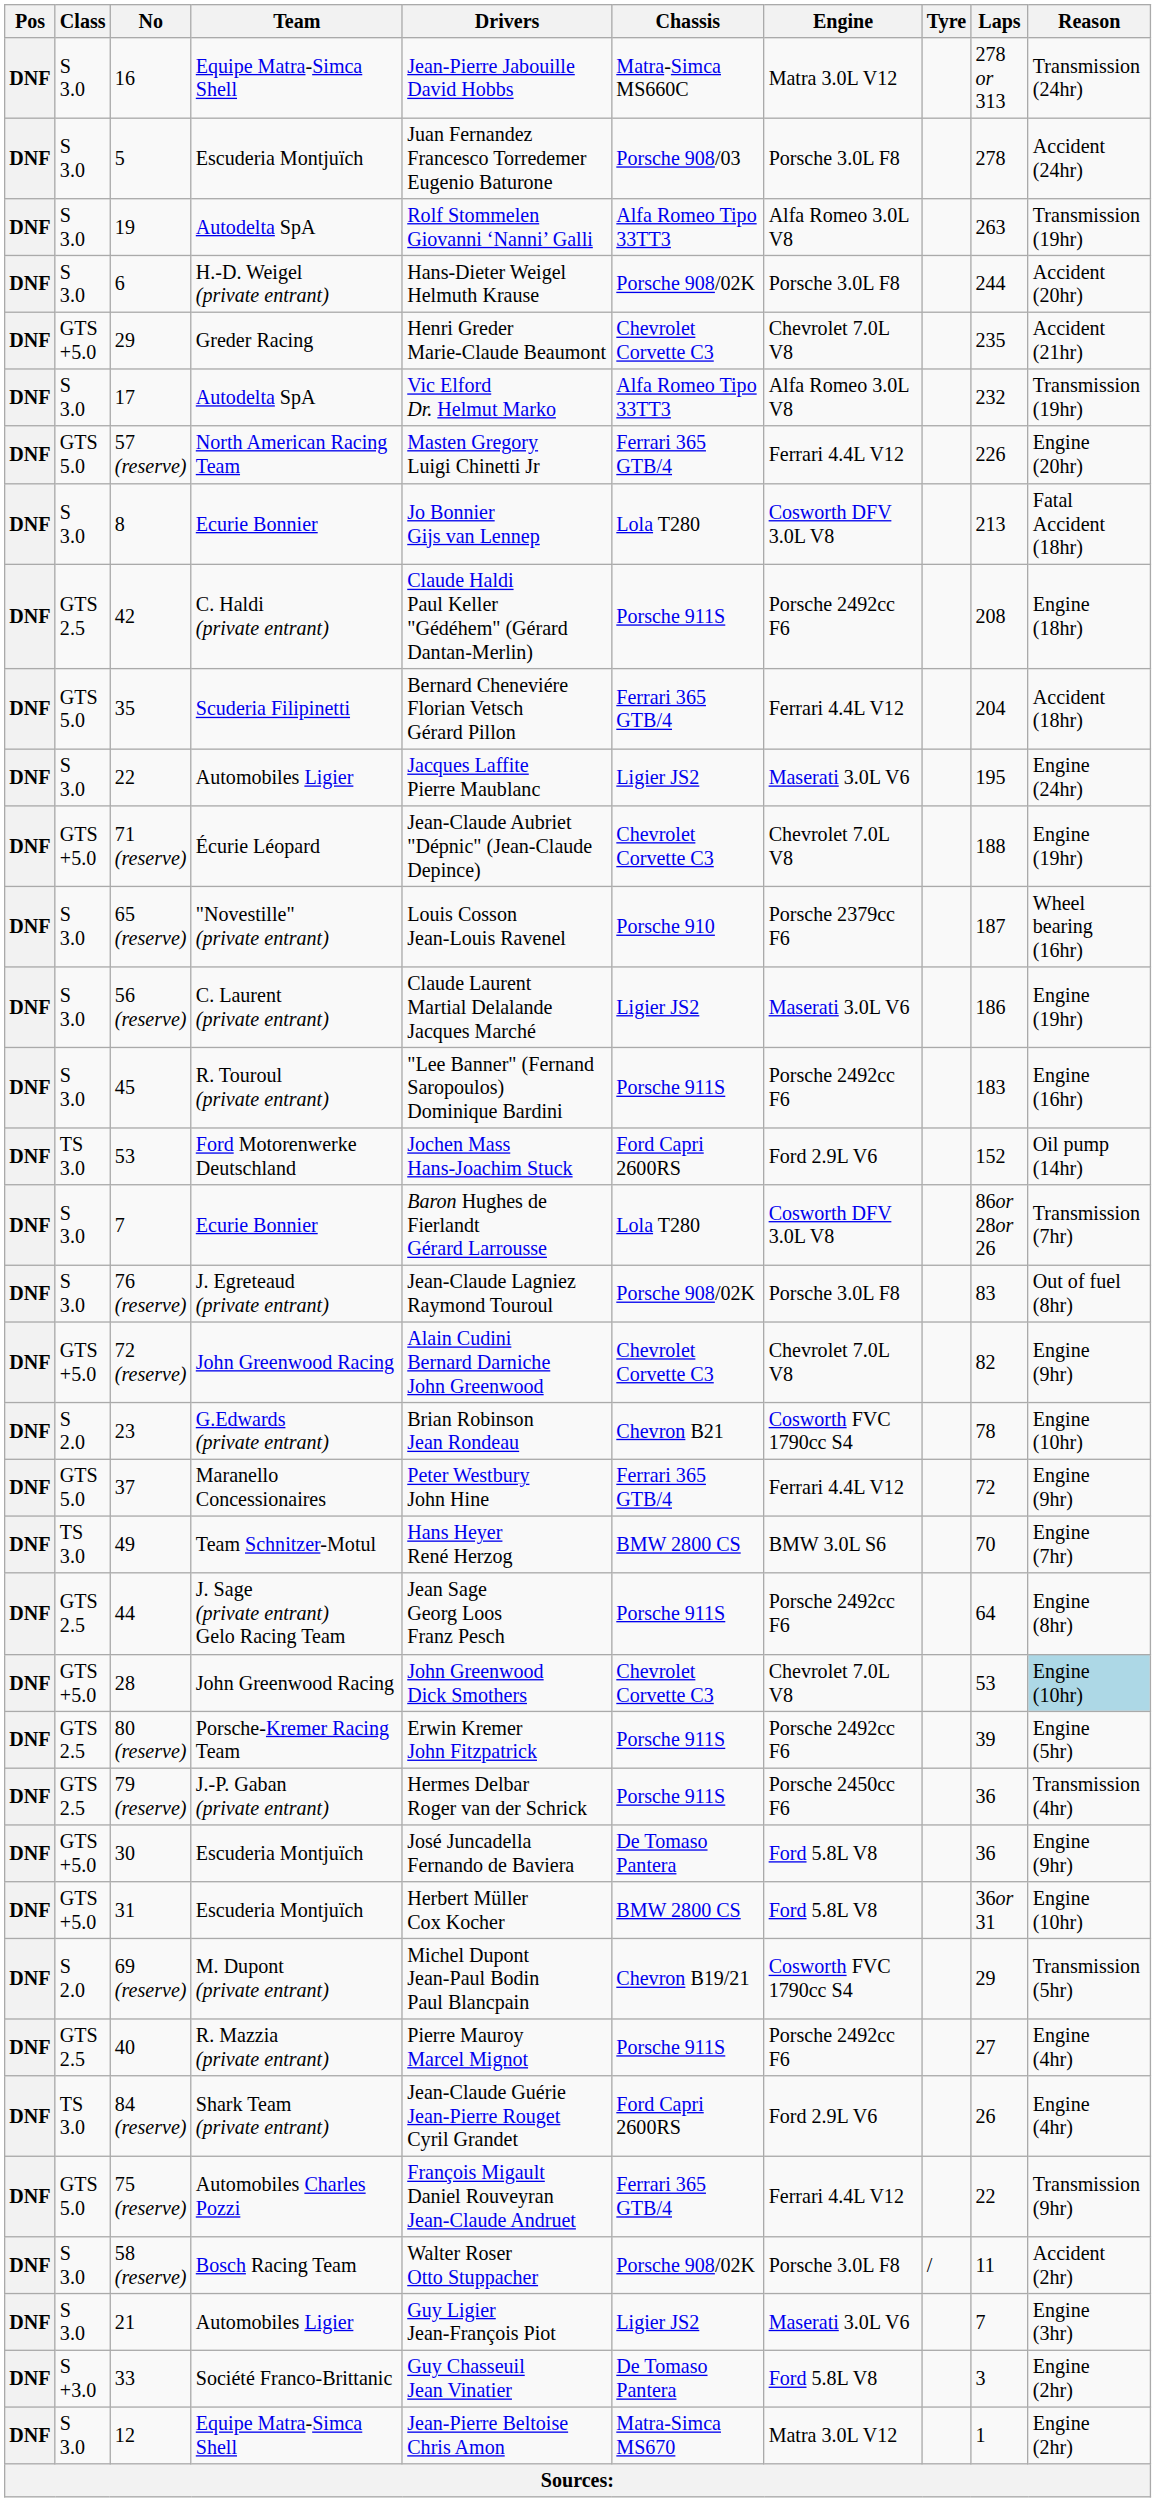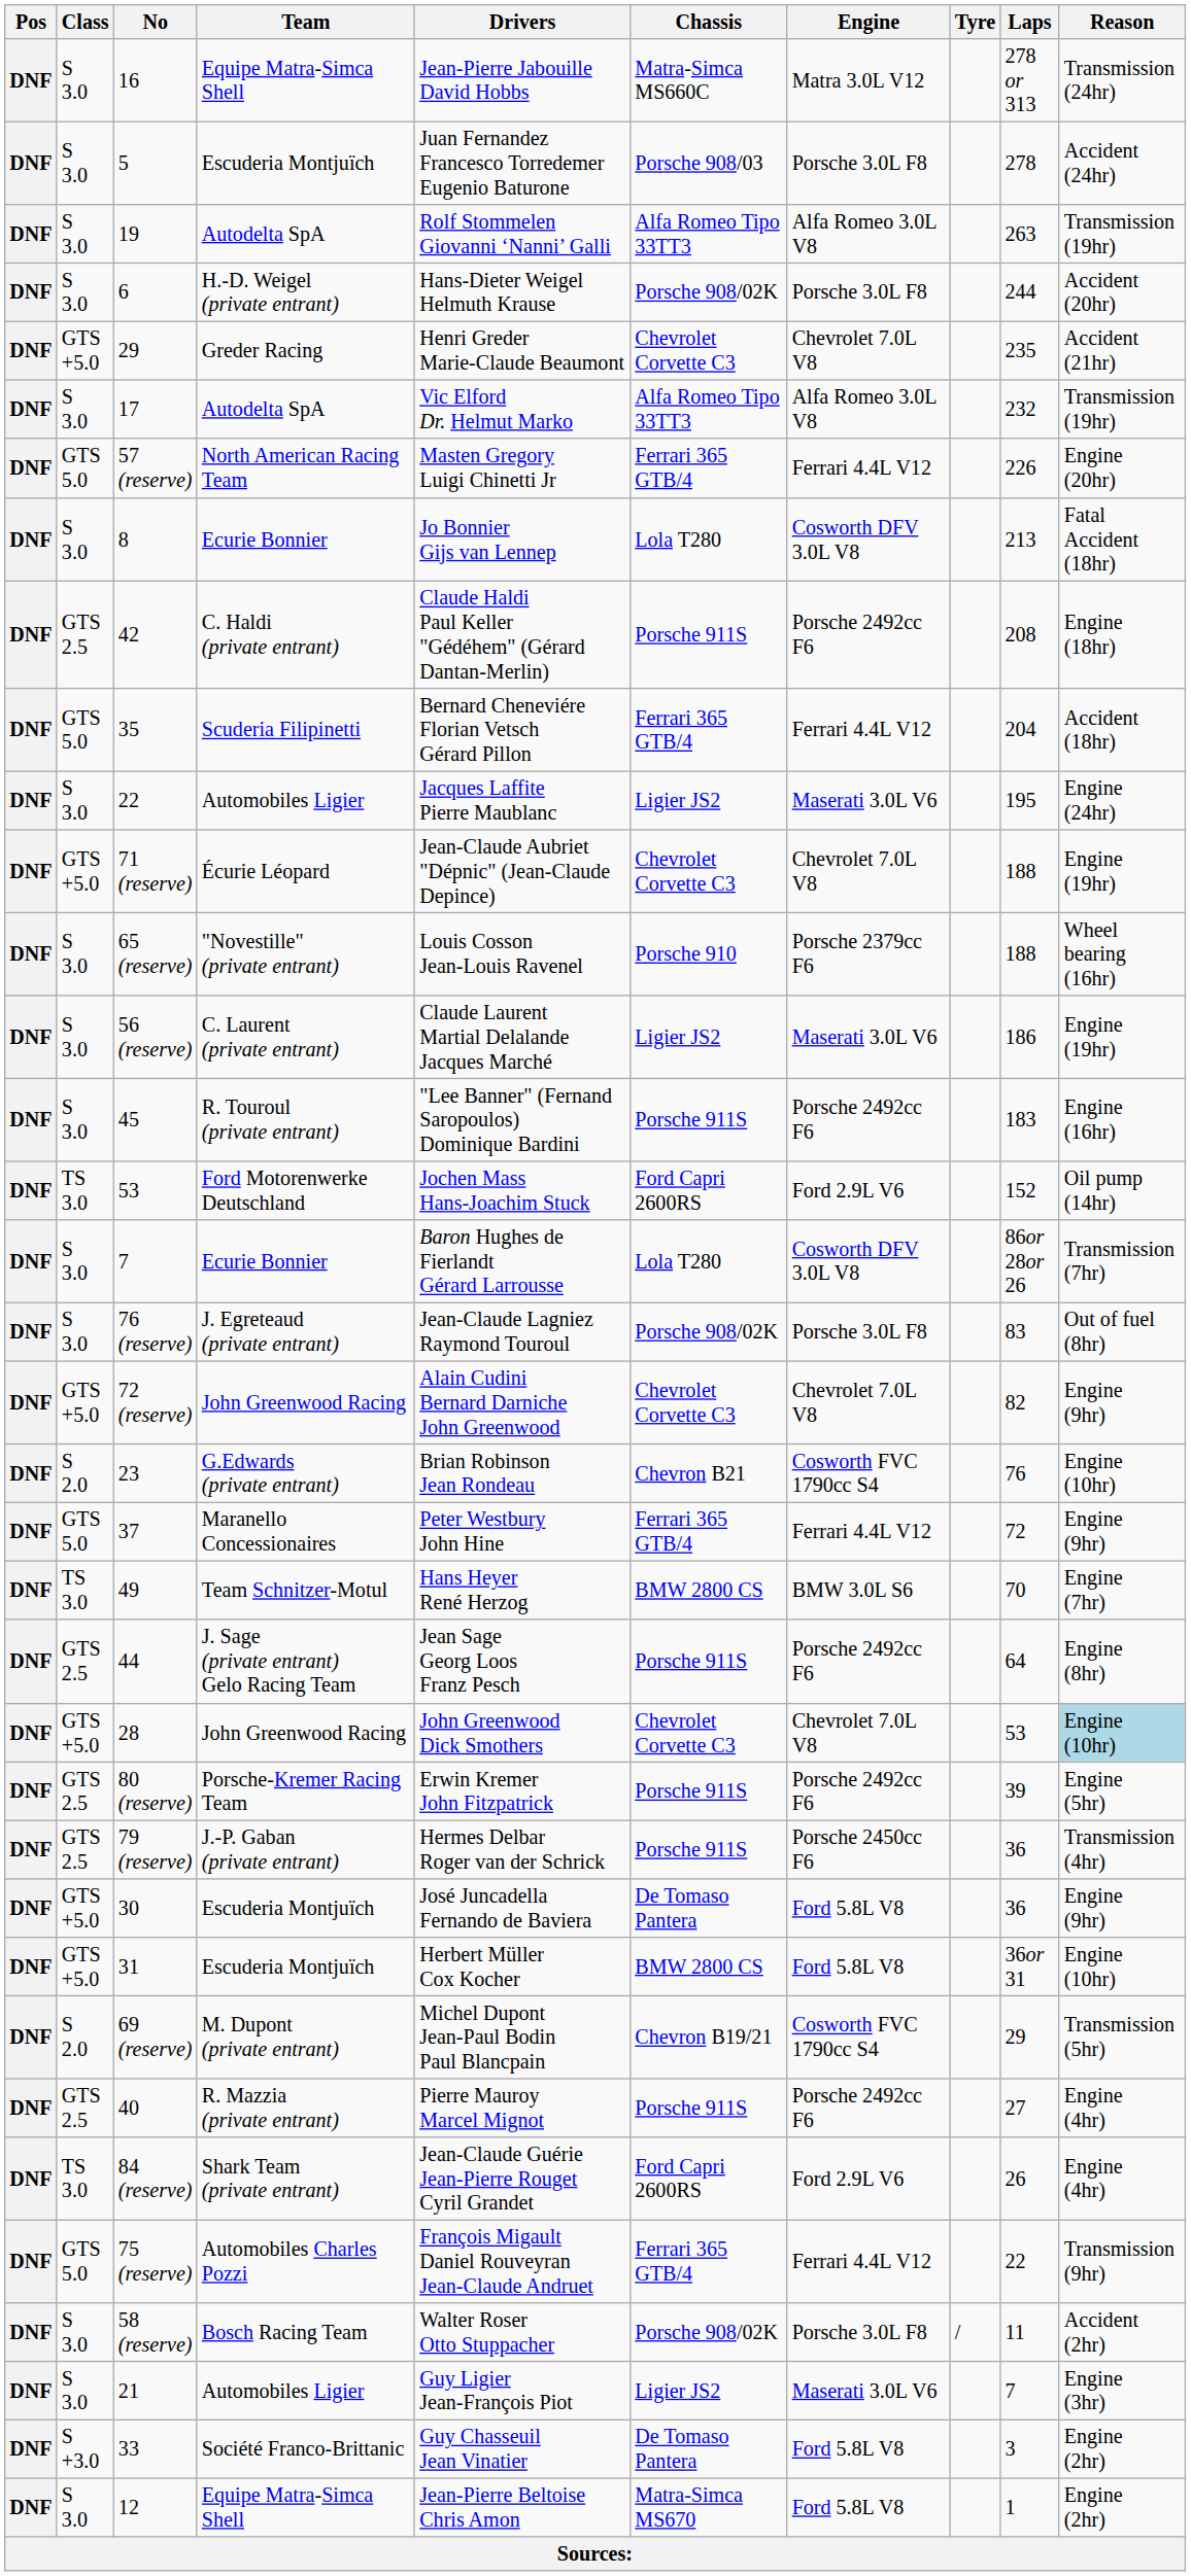 <table class="wikitable" style="font-size: 95%;">
 <tr>
 <th>Pos</th>
 <th>Class</th>
 <th>No</th>
 <th>Team</th>
 <th>Drivers</th>
 <th>Chassis</th>
 <th>Engine</th>
 <th>Tyre</th>
 <th>Laps</th>
 <th>Reason</th>
 </tr>
 <tr>
 <th>DNF</th>
 <td>S<br>3.0</td>
 <td>16</td>
 <td> <a href='#'>Equipe Matra</a>-<a href='#'>Simca</a> <a href='#'>Shell</a></td>
 <td> <a href='#'>Jean-Pierre Jabouille</a><br> <a href='#'>David Hobbs</a></td>
 <td><a href='#'>Matra</a>-<a href='#'>Simca</a> MS660C</td>
 <td>Matra 3.0L V12</td>
 <td></td>
 <td>278 <em>or</em><br>313</td>
 <td>Transmission<br> (24hr)</td>
 </tr>
 <tr>
 <th>DNF</th>
 <td>S<br>3.0</td>
 <td>5</td>
 <td> Escuderia Montjuïch</td>
 <td> Juan Fernandez<br> Francesco Torredemer<br> Eugenio Baturone</td>
 <td><a href='#'>Porsche 908</a>/03</td>
 <td>Porsche 3.0L F8</td>
 <td></td>
 <td>278</td>
 <td>Accident<br> (24hr)</td>
 </tr>
 <tr>
 <th>DNF</th>
 <td>S<br>3.0</td>
 <td>19</td>
 <td> <a href='#'>Autodelta</a> SpA</td>
 <td> <a href='#'>Rolf Stommelen</a><br> <a href='#'>Giovanni ‘Nanni’ Galli</a></td>
 <td><a href='#'>Alfa Romeo Tipo 33TT3</a></td>
 <td>Alfa Romeo 3.0L V8</td>
 <td></td>
 <td>263</td>
 <td>Transmission<br> (19hr)</td>
 </tr>
 <tr>
 <th>DNF</th>
 <td>S<br>3.0</td>
 <td>6</td>
 <td> H.-D. Weigel<br><em>(private entrant)</em></td>
 <td> Hans-Dieter Weigel<br> Helmuth Krause</td>
 <td><a href='#'>Porsche 908</a>/02K</td>
 <td>Porsche 3.0L F8</td>
 <td></td>
 <td>244</td>
 <td>Accident<br> (20hr)</td>
 </tr>
 <tr>
 <th>DNF</th>
 <td>GTS<br>+5.0</td>
 <td>29</td>
 <td> Greder Racing</td>
 <td> Henri Greder<br> Marie-Claude Beaumont</td>
 <td><a href='#'>Chevrolet Corvette C3</a></td>
 <td>Chevrolet 7.0L V8</td>
 <td></td>
 <td>235</td>
 <td>Accident<br> (21hr)</td>
 </tr>
 <tr>
 <th>DNF</th>
 <td>S<br>3.0</td>
 <td>17</td>
 <td> <a href='#'>Autodelta</a> SpA</td>
 <td> <a href='#'>Vic Elford</a><br> <em>Dr.</em> <a href='#'>Helmut Marko</a></td>
 <td><a href='#'>Alfa Romeo Tipo 33TT3</a></td>
 <td>Alfa Romeo 3.0L V8</td>
 <td></td>
 <td>232</td>
 <td>Transmission<br> (19hr)</td>
 </tr>
 <tr>
 <th>DNF</th>
 <td>GTS<br>5.0</td>
 <td>57<br><em>(reserve)</em></td>
 <td> <a href='#'>North American Racing Team</a></td>
 <td> <a href='#'>Masten Gregory</a><br> Luigi Chinetti Jr</td>
 <td><a href='#'>Ferrari 365 GTB/4</a></td>
 <td>Ferrari 4.4L V12</td>
 <td></td>
 <td>226</td>
 <td>Engine<br> (20hr)</td>
 </tr>
 <tr>
 <th>DNF</th>
 <td>S<br>3.0</td>
 <td>8</td>
 <td> <a href='#'>Ecurie Bonnier</a></td>
 <td> <a href='#'>Jo Bonnier</a><br> <a href='#'>Gijs van Lennep</a></td>
 <td><a href='#'>Lola</a> T280</td>
 <td><a href='#'>Cosworth DFV</a> 3.0L V8</td>
 <td></td>
 <td>213</td>
 <td>Fatal Accident<br> (18hr)</td>
 </tr>
 <tr>
 <th>DNF</th>
 <td>GTS<br>2.5</td>
 <td>42</td>
 <td> C. Haldi<br><em>(private entrant)</em></td>
 <td> <a href='#'>Claude Haldi</a><br> Paul Keller<br> "Gédéhem" (Gérard Dantan-Merlin)</td>
 <td><a href='#'>Porsche 911S</a></td>
 <td>Porsche 2492cc F6</td>
 <td></td>
 <td>208</td>
 <td>Engine<br> (18hr)</td>
 </tr>
 <tr>
 <th>DNF</th>
 <td>GTS<br>5.0</td>
 <td>35</td>
 <td> <a href='#'>Scuderia Filipinetti</a></td>
 <td> Bernard Cheneviére<br> Florian Vetsch<br> Gérard Pillon</td>
 <td><a href='#'>Ferrari 365 GTB/4</a></td>
 <td>Ferrari 4.4L V12</td>
 <td></td>
 <td>204</td>
 <td>Accident<br> (18hr)</td>
 </tr>
 <tr>
 <th>DNF</th>
 <td>S<br>3.0</td>
 <td>22</td>
 <td> Automobiles <a href='#'>Ligier</a></td>
 <td> <a href='#'>Jacques Laffite</a><br> Pierre Maublanc</td>
 <td><a href='#'>Ligier JS2</a></td>
 <td><a href='#'>Maserati</a> 3.0L V6</td>
 <td></td>
 <td>195</td>
 <td>Engine<br> (24hr)</td>
 </tr>
 <tr>
 <th>DNF</th>
 <td>GTS<br>+5.0</td>
 <td>71<br><em>(reserve)</em></td>
 <td> Écurie Léopard</td>
 <td> Jean-Claude Aubriet<br> "Dépnic" (Jean-Claude Depince)</td>
 <td><a href='#'>Chevrolet Corvette C3</a></td>
 <td>Chevrolet 7.0L V8</td>
 <td></td>
 <td>188</td>
 <td>Engine<br> (19hr)</td>
 </tr>
 <tr>
 <th>DNF</th>
 <td>S<br>3.0</td>
 <td>65<br><em>(reserve)</em></td>
 <td> "Novestille"<br><em>(private entrant)</em></td>
 <td> Louis Cosson<br> Jean-Louis Ravenel</td>
 <td><a href='#'>Porsche 910</a></td>
 <td>Porsche 2379cc F6</td>
 <td></td>
-<td>187</td>
+<td>188</td>
 <td>Wheel bearing<br> (16hr)</td>
 </tr>
 <tr>
 <th>DNF</th>
 <td>S<br>3.0</td>
 <td>56<br><em>(reserve)</em></td>
 <td> C. Laurent<br><em>(private entrant)</em></td>
 <td> Claude Laurent<br> Martial Delalande<br> Jacques Marché</td>
 <td><a href='#'>Ligier JS2</a></td>
 <td><a href='#'>Maserati</a> 3.0L V6</td>
 <td></td>
 <td>186</td>
 <td>Engine<br> (19hr)</td>
 </tr>
 <tr>
 <th>DNF</th>
 <td>S<br>3.0</td>
 <td>45</td>
 <td> R. Touroul<br><em>(private entrant)</em></td>
 <td> "Lee Banner" (Fernand Saropoulos)<br> Dominique Bardini</td>
 <td><a href='#'>Porsche 911S</a></td>
 <td>Porsche 2492cc F6</td>
 <td></td>
 <td>183</td>
 <td>Engine<br> (16hr)</td>
 </tr>
 <tr>
 <th>DNF</th>
 <td>TS<br>3.0</td>
 <td>53</td>
 <td> <a href='#'>Ford</a> Motorenwerke Deutschland</td>
 <td> <a href='#'>Jochen Mass</a><br> <a href='#'>Hans-Joachim Stuck</a></td>
 <td><a href='#'>Ford Capri</a> 2600RS</td>
 <td>Ford 2.9L V6</td>
 <td></td>
 <td>152</td>
 <td>Oil pump<br> (14hr)</td>
 </tr>
 <tr>
 <th>DNF</th>
 <td>S<br>3.0</td>
 <td>7</td>
 <td> <a href='#'>Ecurie Bonnier</a></td>
 <td> <em>Baron</em> Hughes de Fierlandt<br> <a href='#'>Gérard Larrousse</a></td>
 <td><a href='#'>Lola</a> T280</td>
 <td><a href='#'>Cosworth DFV</a> 3.0L V8</td>
 <td></td>
 <td>86<em>or</em><br>28<em>or</em><br>26</td>
 <td>Transmission<br> (7hr)</td>
 </tr>
 <tr>
 <th>DNF</th>
 <td>S<br>3.0</td>
 <td>76<br><em>(reserve)</em></td>
 <td> J. Egreteaud<br><em>(private entrant)</em></td>
 <td> Jean-Claude Lagniez<br> Raymond Touroul</td>
 <td><a href='#'>Porsche 908</a>/02K</td>
 <td>Porsche 3.0L F8</td>
 <td></td>
 <td>83</td>
 <td>Out of fuel<br> (8hr)</td>
 </tr>
 <tr>
 <th>DNF</th>
 <td>GTS<br>+5.0</td>
 <td>72<br><em>(reserve)</em></td>
 <td> <a href='#'>John Greenwood Racing</a></td>
 <td> <a href='#'>Alain Cudini</a><br> <a href='#'>Bernard Darniche</a><br> <a href='#'>John Greenwood</a></td>
 <td><a href='#'>Chevrolet Corvette C3</a></td>
 <td>Chevrolet 7.0L V8</td>
 <td></td>
 <td>82</td>
 <td>Engine<br> (9hr)</td>
 </tr>
 <tr>
 <th>DNF</th>
 <td>S<br>2.0</td>
 <td>23</td>
 <td> <a href='#'>G.Edwards</a><br><em>(private entrant)</em></td>
 <td> Brian Robinson<br> <a href='#'>Jean Rondeau</a></td>
 <td><a href='#'>Chevron</a> B21</td>
 <td><a href='#'>Cosworth</a> FVC 1790cc S4</td>
 <td></td>
-<td>78</td>
+<td>76</td>
 <td>Engine<br> (10hr)</td>
 </tr>
 <tr>
 <th>DNF</th>
 <td>GTS<br>5.0</td>
 <td>37</td>
 <td> Maranello Concessionaires</td>
 <td> <a href='#'>Peter Westbury</a><br> John Hine</td>
 <td><a href='#'>Ferrari 365 GTB/4</a></td>
 <td>Ferrari 4.4L V12</td>
 <td></td>
 <td>72</td>
 <td>Engine<br> (9hr)</td>
 </tr>
 <tr>
 <th>DNF</th>
 <td>TS<br>3.0</td>
 <td>49</td>
 <td> Team <a href='#'>Schnitzer</a>-Motul</td>
 <td> <a href='#'>Hans Heyer</a><br> René Herzog</td>
 <td><a href='#'>BMW 2800 CS</a></td>
 <td>BMW 3.0L S6</td>
 <td></td>
 <td>70</td>
 <td>Engine<br> (7hr)</td>
 </tr>
 <tr>
 <th>DNF</th>
 <td>GTS<br>2.5</td>
 <td>44</td>
 <td> J. Sage<br><em>(private entrant)</em><br> Gelo Racing Team</td>
 <td> Jean Sage<br> Georg Loos<br> Franz Pesch</td>
 <td><a href='#'>Porsche 911S</a></td>
 <td>Porsche 2492cc F6</td>
 <td></td>
 <td>64</td>
 <td>Engine<br> (8hr)</td>
 </tr>
 <tr>
 <th>DNF</th>
 <td>GTS<br>+5.0</td>
 <td>28</td>
 <td> John Greenwood Racing</td>
 <td> <a href='#'>John Greenwood</a><br> <a href='#'>Dick Smothers</a></td>
 <td><a href='#'>Chevrolet Corvette C3</a></td>
 <td>Chevrolet 7.0L V8</td>
 <td></td>
 <td>53</td>
 <td style="background: lightblue;">Engine<br> (10hr)</td>
 </tr>
 <tr>
 <th>DNF</th>
 <td>GTS<br>2.5</td>
 <td>80<br><em>(reserve)</em></td>
 <td> Porsche-<a href='#'>Kremer Racing</a> Team</td>
 <td> Erwin Kremer<br> <a href='#'>John Fitzpatrick</a></td>
 <td><a href='#'>Porsche 911S</a></td>
 <td>Porsche 2492cc F6</td>
 <td></td>
 <td>39</td>
 <td>Engine<br> (5hr)</td>
 </tr>
 <tr>
 <th>DNF</th>
 <td>GTS<br>2.5</td>
 <td>79<br><em>(reserve)</em></td>
 <td> J.-P. Gaban<br><em>(private entrant)</em></td>
 <td> Hermes Delbar<br> Roger van der Schrick</td>
 <td><a href='#'>Porsche 911S</a></td>
 <td>Porsche 2450cc F6</td>
 <td></td>
 <td>36</td>
 <td>Transmission<br> (4hr)</td>
 </tr>
 <tr>
 <th>DNF</th>
 <td>GTS<br>+5.0</td>
 <td>30</td>
 <td> Escuderia Montjuïch</td>
 <td> José Juncadella<br> Fernando de Baviera</td>
 <td><a href='#'>De Tomaso Pantera</a></td>
 <td><a href='#'>Ford</a> 5.8L V8</td>
 <td></td>
 <td>36</td>
 <td>Engine<br> (9hr)</td>
 </tr>
 <tr>
 <th>DNF</th>
 <td>GTS<br>+5.0</td>
 <td>31</td>
 <td> Escuderia Montjuïch</td>
 <td> Herbert Müller<br> Cox Kocher</td>
 <td><a href='#'>BMW 2800 CS</a></td>
 <td><a href='#'>Ford</a> 5.8L V8</td>
 <td></td>
 <td>36<em>or</em><br>31</td>
 <td>Engine<br> (10hr)</td>
 </tr>
 <tr>
 <th>DNF</th>
 <td>S<br>2.0</td>
 <td>69<br><em>(reserve)</em></td>
 <td> M. Dupont<br><em>(private entrant)</em></td>
 <td> Michel Dupont<br> Jean-Paul Bodin<br> Paul Blancpain</td>
 <td><a href='#'>Chevron</a> B19/21</td>
 <td><a href='#'>Cosworth</a> FVC 1790cc S4</td>
 <td></td>
 <td>29</td>
 <td>Transmission<br> (5hr)</td>
 </tr>
 <tr>
 <th>DNF</th>
 <td>GTS<br>2.5</td>
 <td>40</td>
 <td> R. Mazzia<br><em>(private entrant)</em></td>
 <td> Pierre Mauroy<br> <a href='#'>Marcel Mignot</a></td>
 <td><a href='#'>Porsche 911S</a></td>
 <td>Porsche 2492cc F6</td>
 <td></td>
 <td>27</td>
 <td>Engine<br> (4hr)</td>
 </tr>
 <tr>
 <th>DNF</th>
 <td>TS<br>3.0</td>
 <td>84<br><em>(reserve)</em></td>
 <td> Shark Team<br><em>(private entrant)</em></td>
 <td> Jean-Claude Guérie<br> <a href='#'>Jean-Pierre Rouget</a><br> Cyril Grandet</td>
 <td><a href='#'>Ford Capri</a> 2600RS</td>
 <td>Ford 2.9L V6</td>
 <td></td>
 <td>26</td>
 <td>Engine<br> (4hr)</td>
 </tr>
 <tr>
 <th>DNF</th>
 <td>GTS<br>5.0</td>
 <td>75<br><em>(reserve)</em></td>
 <td> Automobiles <a href='#'>Charles Pozzi</a></td>
 <td> <a href='#'>François Migault</a><br> Daniel Rouveyran<br> <a href='#'>Jean-Claude Andruet</a></td>
 <td><a href='#'>Ferrari 365 GTB/4</a></td>
 <td>Ferrari 4.4L V12</td>
 <td></td>
 <td>22</td>
 <td>Transmission<br> (9hr)</td>
 </tr>
 <tr>
 <th>DNF</th>
 <td>S<br>3.0</td>
 <td>58<br><em>(reserve)</em></td>
 <td> <a href='#'>Bosch</a> Racing Team</td>
 <td> Walter Roser<br> <a href='#'>Otto Stuppacher</a></td>
 <td><a href='#'>Porsche 908</a>/02K</td>
 <td>Porsche 3.0L F8</td>
 <td>/<br></td>
 <td>11</td>
 <td>Accident<br> (2hr)</td>
 </tr>
 <tr>
 <th>DNF</th>
 <td>S<br>3.0</td>
 <td>21</td>
 <td> Automobiles <a href='#'>Ligier</a></td>
 <td> <a href='#'>Guy Ligier</a><br> Jean-François Piot</td>
 <td><a href='#'>Ligier JS2</a></td>
 <td><a href='#'>Maserati</a> 3.0L V6</td>
 <td></td>
 <td>7</td>
 <td>Engine<br> (3hr)</td>
 </tr>
 <tr>
 <th>DNF</th>
 <td>S<br>+3.0</td>
 <td>33</td>
 <td> Société Franco-Brittanic</td>
 <td> <a href='#'>Guy Chasseuil</a><br> <a href='#'>Jean Vinatier</a></td>
 <td><a href='#'>De Tomaso Pantera</a></td>
 <td><a href='#'>Ford</a> 5.8L V8</td>
 <td></td>
 <td>3</td>
 <td>Engine<br> (2hr)</td>
 </tr>
 <tr>
 <th>DNF</th>
 <td>S<br>3.0</td>
 <td>12</td>
 <td> <a href='#'>Equipe Matra</a>-<a href='#'>Simca</a> <a href='#'>Shell</a></td>
 <td> <a href='#'>Jean-Pierre Beltoise</a><br> <a href='#'>Chris Amon</a></td>
 <td><a href='#'>Matra-Simca MS670</a></td>
-<td>Matra 3.0L V12</td>
+<td><a href='#'>Ford</a> 5.8L V8</td>
 <td></td>
 <td>1</td>
 <td>Engine<br> (2hr)</td>
 </tr>
 <tr>
 <th colspan="10">Sources:</th>
 </tr>
 </table>
